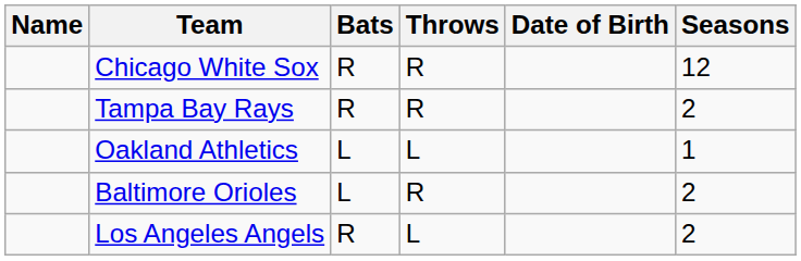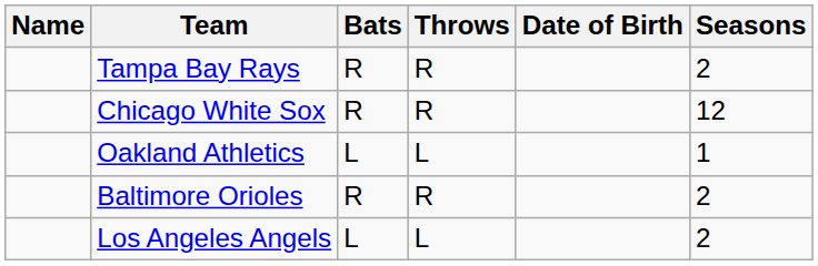 <table class="wikitable sortable collapsible collapsed">
 <tr>
 <th>Name</th>
 <th>Team</th>
 <th>Bats</th>
 <th>Throws</th>
 <th>Date of Birth</th>
 <th>Seasons</th>
 </tr>
 <tr>
 <td></td>
+<td><a href='#'>Tampa Bay Rays</a></td>
+<td>R</td>
+<td>R</td>
+<td></td>
+<td>2</td>
+</tr>
+<tr>
+<td></td>
 <td><a href='#'>Chicago White Sox</a></td>
 <td>R</td>
 <td>R</td>
 <td></td>
 <td>12</td>
-</tr>
-<tr>
-<td></td>
-<td><a href='#'>Tampa Bay Rays</a></td>
-<td>R</td>
-<td>R</td>
-<td></td>
-<td>2</td>
 </tr>
 <tr>
 <td></td>
 <td><a href='#'>Oakland Athletics</a></td>
 <td>L</td>
 <td>L</td>
 <td></td>
 <td>1</td>
 </tr>
 <tr>
 <td></td>
 <td><a href='#'>Baltimore Orioles</a></td>
-<td>L</td>
+<td>R</td>
 <td>R</td>
 <td></td>
 <td>2</td>
 </tr>
 <tr>
 <td></td>
 <td><a href='#'>Los Angeles Angels</a></td>
-<td>R</td>
+<td>L</td>
 <td>L</td>
 <td></td>
 <td>2</td>
 </tr>
 </table>
